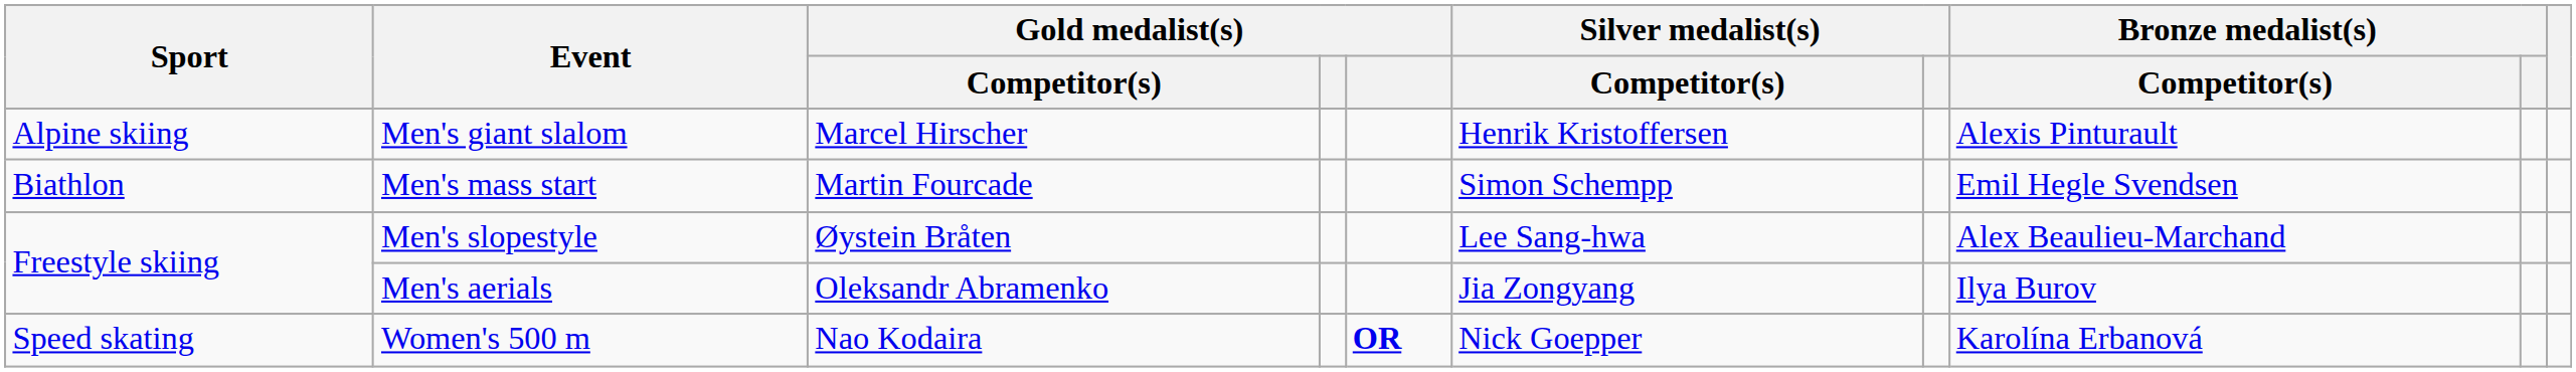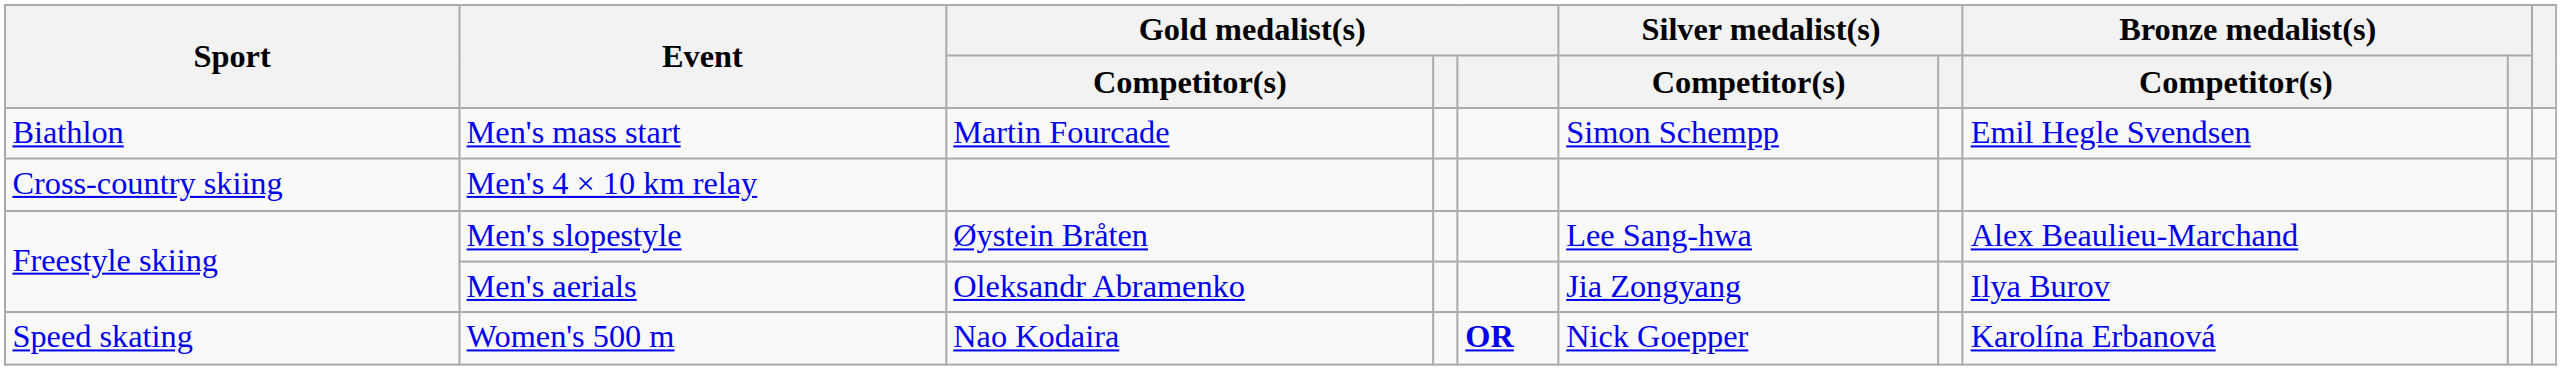 <table class="wikitable" style="width:100%;">
 <tr>
 <th rowspan="2">Sport</th>
 <th rowspan="2">Event</th>
 <th colspan="3">Gold medalist(s)</th>
 <th colspan="2">Silver medalist(s)</th>
 <th colspan="2">Bronze medalist(s)</th>
 <th rowspan="2"></th>
 </tr>
 <tr>
 <th>Competitor(s)</th>
 <th></th>
 <th></th>
 <th>Competitor(s)</th>
 <th></th>
 <th>Competitor(s)</th>
 <th></th>
 </tr>
 <tr>
-<td><a href='#'>Alpine skiing</a></td>
-<td><a href='#'>Men's giant slalom</a></td>
-<td><a href='#'>Marcel Hirscher</a></td>
-<td></td>
-<td></td>
-<td><a href='#'>Henrik Kristoffersen</a></td>
-<td></td>
-<td><a href='#'>Alexis Pinturault</a></td>
-<td></td>
-<td></td>
-</tr>
-<tr>
 <td><a href='#'>Biathlon</a></td>
 <td><a href='#'>Men's mass start</a></td>
 <td><a href='#'>Martin Fourcade</a></td>
 <td></td>
 <td></td>
 <td><a href='#'>Simon Schempp</a></td>
 <td></td>
 <td><a href='#'>Emil Hegle Svendsen</a></td>
+<td></td>
+<td></td>
+</tr>
+<tr>
+<td><a href='#'>Cross-country skiing</a></td>
+<td><a href='#'>Men's 4 × 10 km relay</a></td>
+<td></td>
+<td></td>
+<td></td>
+<td></td>
+<td></td>
+<td></td>
 <td></td>
 <td></td>
 </tr>
 <tr>
 <td rowspan="2"><a href='#'>Freestyle skiing</a></td>
 <td><a href='#'>Men's slopestyle</a></td>
 <td><a href='#'>Øystein Bråten</a></td>
 <td></td>
 <td></td>
 <td><a href='#'>Lee Sang-hwa</a></td>
 <td></td>
 <td><a href='#'>Alex Beaulieu-Marchand</a></td>
 <td></td>
 <td></td>
 </tr>
 <tr>
 <td><a href='#'>Men's aerials</a></td>
 <td><a href='#'>Oleksandr Abramenko</a></td>
 <td></td>
 <td></td>
 <td><a href='#'>Jia Zongyang</a></td>
 <td></td>
 <td><a href='#'>Ilya Burov</a></td>
 <td></td>
 <td></td>
 </tr>
 <tr>
 <td><a href='#'>Speed skating</a></td>
 <td><a href='#'>Women's 500 m</a></td>
 <td><a href='#'>Nao Kodaira</a></td>
 <td></td>
 <td><strong><a href='#'>OR</a></strong></td>
 <td><a href='#'>Nick Goepper</a></td>
 <td></td>
 <td><a href='#'>Karolína Erbanová</a></td>
 <td></td>
 <td></td>
 </tr>
 </table>
